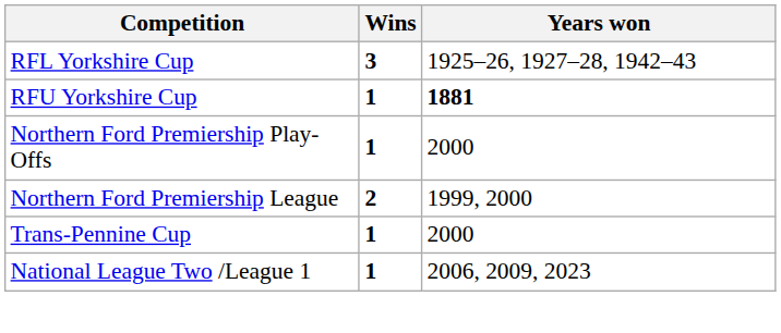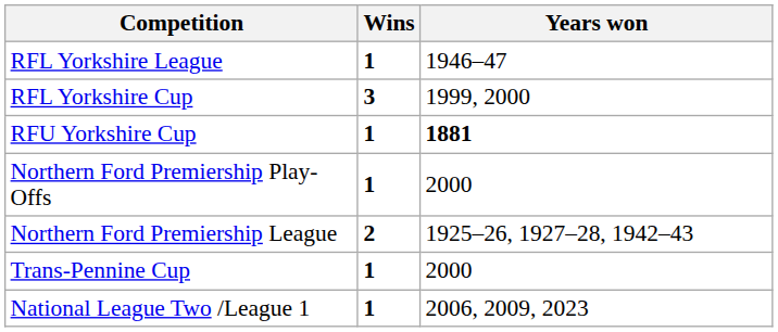 <table class="wikitable" style="text-align: left;">
 <tr>
 <th width=235>Competition</th>
 <th width=20>Wins</th>
 <th width=235>Years won</th>
 </tr>
 <tr style="background:#fff;">
+<td><a href='#'>RFL Yorkshire League</a></td>
+<td><strong>1</strong></td>
+<td>1946–47</td>
+</tr>
+<tr style="background:#fff;">
 <td><a href='#'>RFL Yorkshire Cup</a></td>
 <td><strong>3</strong></td>
-<td>1925–26, 1927–28, 1942–43</td>
+<td>1999, 2000</td>
 </tr>
 <tr style="background:#fff;">
 <td><a href='#'>RFU Yorkshire Cup</a></td>
 <td><strong>1</strong></td>
 <td><strong>1881</strong></td>
 </tr>
 <tr style="background:#fff;">
 <td><a href='#'>Northern Ford Premiership</a> Play-Offs</td>
 <td><strong>1</strong></td>
 <td>2000</td>
 </tr>
 <tr style="background:#fff;">
 <td><a href='#'>Northern Ford Premiership</a> League</td>
 <td><strong>2</strong></td>
-<td>1999, 2000</td>
+<td>1925–26, 1927–28, 1942–43</td>
 </tr>
 <tr style="background:#fff;">
 <td><a href='#'>Trans-Pennine Cup</a></td>
 <td><strong>1</strong></td>
 <td>2000</td>
 </tr>
 <tr style="background:#fff;">
 <td><a href='#'>National League Two</a> /League 1</td>
 <td><strong>1</strong></td>
 <td>2006, 2009, 2023</td>
 </tr>
 </table>
